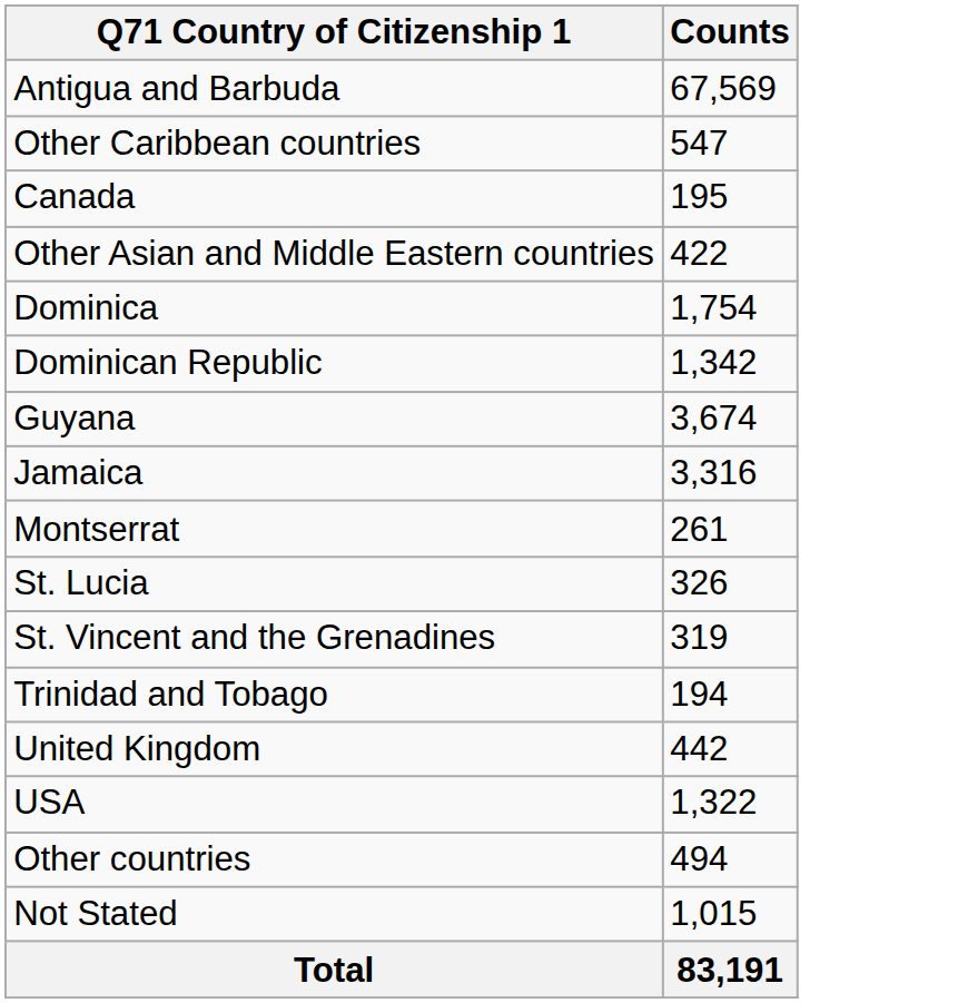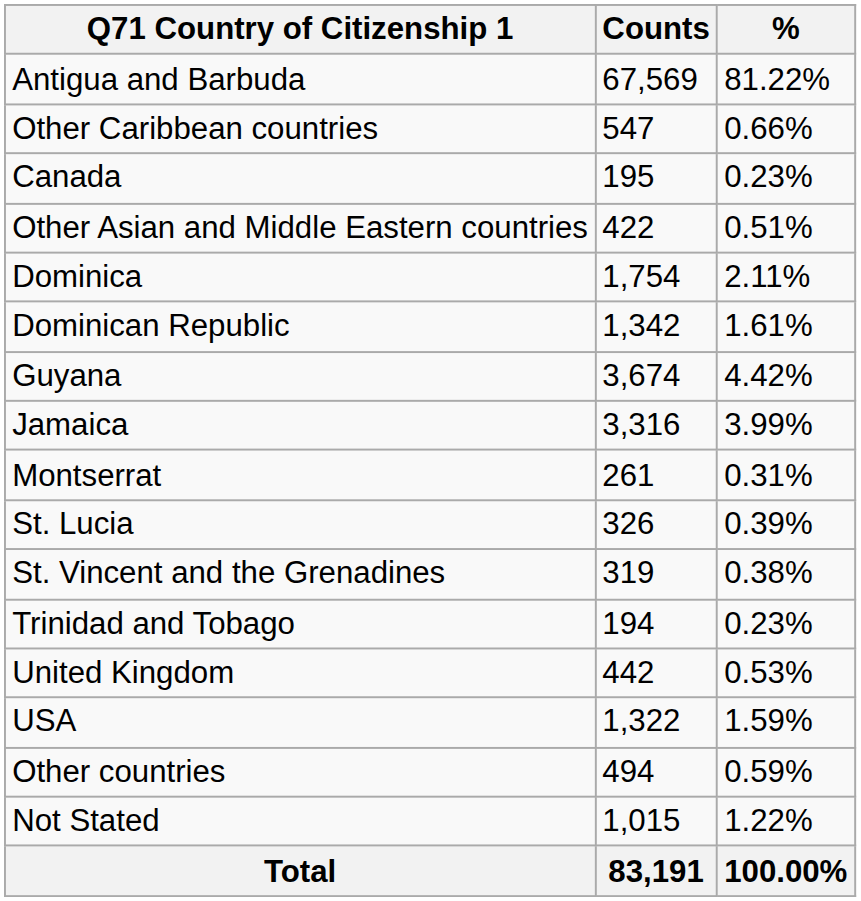 <table class="wikitable sortable">
 <tr>
 <th>Q71 Country of Citizenship 1</th>
 <th>Counts</th>
+<th>%</th>
 </tr>
 <tr>
 <td>Antigua and Barbuda</td>
 <td>67,569</td>
+<td>81.22%</td>
 </tr>
 <tr>
 <td>Other Caribbean countries</td>
 <td>547</td>
+<td>0.66%</td>
 </tr>
 <tr>
 <td>Canada</td>
 <td>195</td>
+<td>0.23%</td>
 </tr>
 <tr>
 <td>Other Asian and Middle Eastern countries</td>
 <td>422</td>
+<td>0.51%</td>
 </tr>
 <tr>
 <td>Dominica</td>
 <td>1,754</td>
+<td>2.11%</td>
 </tr>
 <tr>
 <td>Dominican Republic</td>
 <td>1,342</td>
+<td>1.61%</td>
 </tr>
 <tr>
 <td>Guyana</td>
 <td>3,674</td>
+<td>4.42%</td>
 </tr>
 <tr>
 <td>Jamaica</td>
 <td>3,316</td>
+<td>3.99%</td>
 </tr>
 <tr>
 <td>Montserrat</td>
 <td>261</td>
+<td>0.31%</td>
 </tr>
 <tr>
 <td>St. Lucia</td>
 <td>326</td>
+<td>0.39%</td>
 </tr>
 <tr>
 <td>St. Vincent and the Grenadines</td>
 <td>319</td>
+<td>0.38%</td>
 </tr>
 <tr>
 <td>Trinidad and Tobago</td>
 <td>194</td>
+<td>0.23%</td>
 </tr>
 <tr>
 <td>United Kingdom</td>
 <td>442</td>
+<td>0.53%</td>
 </tr>
 <tr>
 <td>USA</td>
 <td>1,322</td>
+<td>1.59%</td>
 </tr>
 <tr>
 <td>Other countries</td>
 <td>494</td>
+<td>0.59%</td>
 </tr>
 <tr>
 <td>Not Stated</td>
 <td>1,015</td>
+<td>1.22%</td>
 </tr>
 <tr>
 <th>Total</th>
 <th>83,191</th>
+<th>100.00%</th>
 </tr>
 </table>
